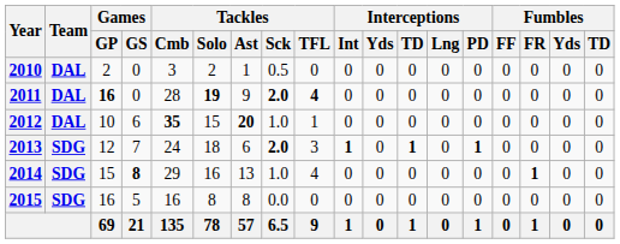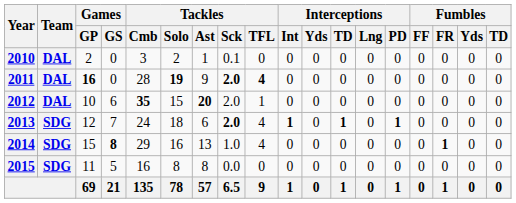 <table class="wikitable" style="text-align:center">
 <tr>
 <th rowspan="2">Year</th>
 <th rowspan="2">Team</th>
 <th colspan="2">Games</th>
 <th colspan="5">Tackles</th>
 <th colspan="5">Interceptions</th>
 <th colspan="4">Fumbles</th>
 </tr>
 <tr>
 <th>GP</th>
 <th>GS</th>
 <th>Cmb</th>
 <th>Solo</th>
 <th>Ast</th>
 <th>Sck</th>
 <th>TFL</th>
 <th>Int</th>
 <th>Yds</th>
 <th>TD</th>
 <th>Lng</th>
 <th>PD</th>
 <th>FF</th>
 <th>FR</th>
 <th>Yds</th>
 <th>TD</th>
 </tr>
 <tr>
 <th><a href='#'>2010</a></th>
 <th><a href='#'>DAL</a></th>
 <td>2</td>
 <td>0</td>
 <td>3</td>
 <td>2</td>
 <td>1</td>
-<td>0.5</td>
+<td>0.1</td>
 <td>0</td>
 <td>0</td>
 <td>0</td>
 <td>0</td>
 <td>0</td>
 <td>0</td>
 <td>0</td>
 <td>0</td>
 <td>0</td>
 <td>0</td>
 </tr>
 <tr>
 <th><a href='#'>2011</a></th>
 <th><a href='#'>DAL</a></th>
 <td><strong>16</strong></td>
 <td>0</td>
 <td>28</td>
 <td><strong>19</strong></td>
 <td>9</td>
 <td><strong>2.0</strong></td>
 <td><strong>4</strong></td>
 <td>0</td>
 <td>0</td>
 <td>0</td>
 <td>0</td>
 <td>0</td>
 <td>0</td>
 <td>0</td>
 <td>0</td>
 <td>0</td>
 </tr>
 <tr>
 <th><a href='#'>2012</a></th>
 <th><a href='#'>DAL</a></th>
 <td>10</td>
 <td>6</td>
 <td><strong>35</strong></td>
 <td>15</td>
 <td><strong>20</strong></td>
-<td>1.0</td>
+<td>2.0</td>
 <td>1</td>
 <td>0</td>
 <td>0</td>
 <td>0</td>
 <td>0</td>
 <td>0</td>
 <td>0</td>
 <td>0</td>
 <td>0</td>
 <td>0</td>
 </tr>
 <tr>
 <th><a href='#'>2013</a></th>
 <th><a href='#'>SDG</a></th>
 <td>12</td>
 <td>7</td>
 <td>24</td>
 <td>18</td>
 <td>6</td>
 <td><strong>2.0</strong></td>
-<td>3</td>
+<td>4</td>
 <td><strong>1</strong></td>
 <td>0</td>
 <td><strong>1</strong></td>
 <td>0</td>
 <td><strong>1</strong></td>
 <td>0</td>
 <td>0</td>
 <td>0</td>
 <td>0</td>
 </tr>
 <tr>
 <th><a href='#'>2014</a></th>
 <th><a href='#'>SDG</a></th>
 <td>15</td>
 <td><strong>8</strong></td>
 <td>29</td>
 <td>16</td>
 <td>13</td>
 <td>1.0</td>
 <td>4</td>
 <td>0</td>
 <td>0</td>
 <td>0</td>
 <td>0</td>
 <td>0</td>
 <td>0</td>
 <td><strong>1</strong></td>
 <td>0</td>
 <td>0</td>
 </tr>
 <tr>
 <th><a href='#'>2015</a></th>
 <th><a href='#'>SDG</a></th>
-<td>16</td>
+<td>11</td>
 <td>5</td>
 <td>16</td>
 <td>8</td>
 <td>8</td>
 <td>0.0</td>
 <td>0</td>
 <td>0</td>
 <td>0</td>
 <td>0</td>
 <td>0</td>
 <td>0</td>
 <td>0</td>
 <td>0</td>
 <td>0</td>
 <td>0</td>
 </tr>
 <tr>
 <th colspan="2"></th>
 <th>69</th>
 <th>21</th>
 <th>135</th>
 <th>78</th>
 <th>57</th>
 <th>6.5</th>
 <th>9</th>
 <th>1</th>
 <th>0</th>
 <th>1</th>
 <th>0</th>
 <th>1</th>
 <th>0</th>
 <th>1</th>
 <th>0</th>
 <th>0</th>
 </tr>
 </table>
